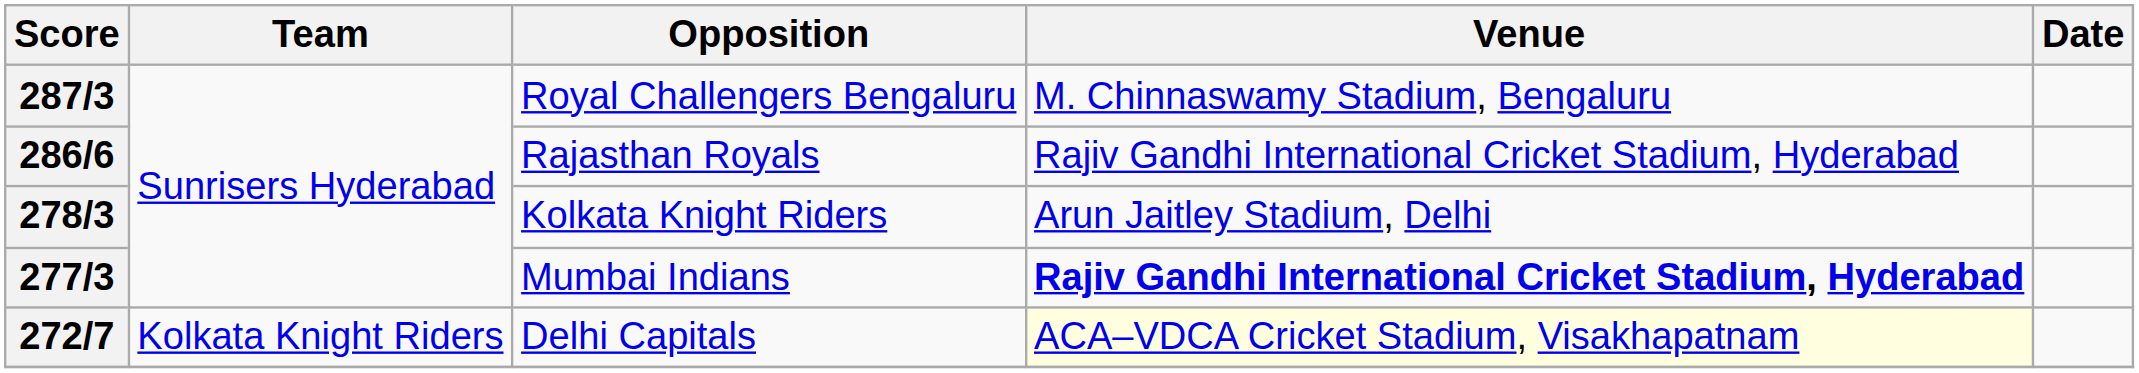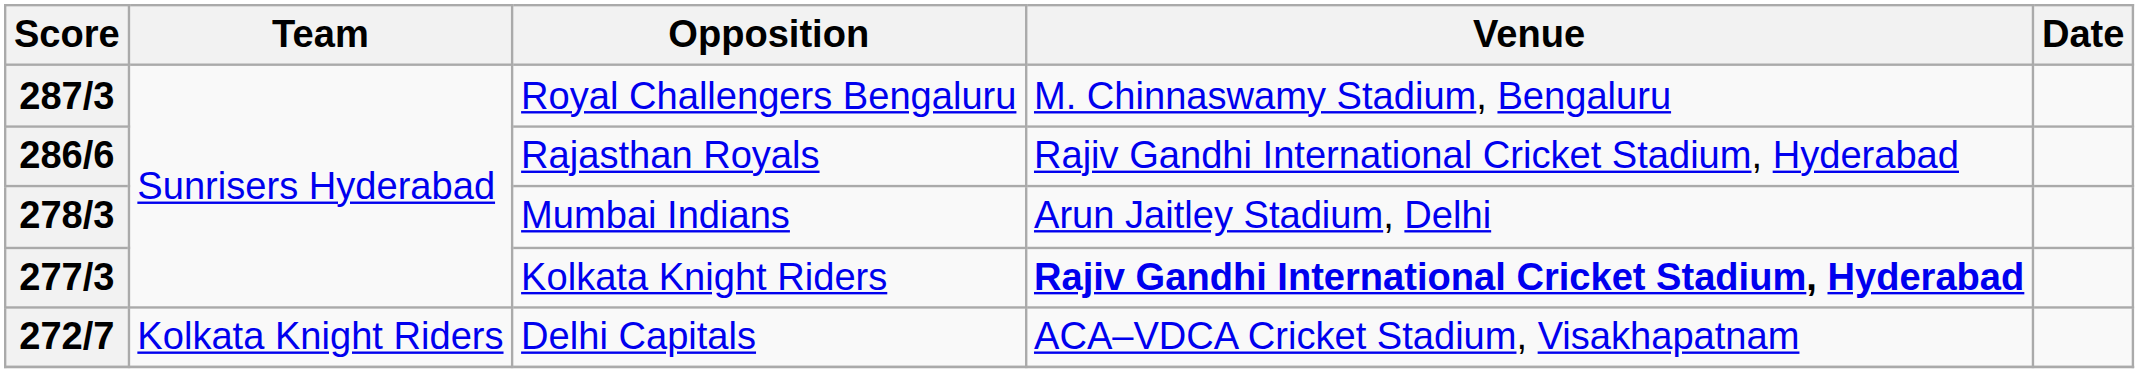 <table class="wikitable">
 <tr>
 <th>Score</th>
 <th>Team</th>
 <th>Opposition</th>
 <th>Venue</th>
 <th>Date</th>
 </tr>
 <tr>
 <th>287/3</th>
 <td rowspan=4><a href='#'>Sunrisers Hyderabad</a></td>
 <td><a href='#'>Royal Challengers Bengaluru</a></td>
 <td><a href='#'>M. Chinnaswamy Stadium</a>, <a href='#'>Bengaluru</a></td>
 <td></td>
 </tr>
 <tr>
 <th>286/6</th>
 <td><a href='#'>Rajasthan Royals</a></td>
 <td><a href='#'>Rajiv Gandhi International Cricket Stadium</a>, <a href='#'>Hyderabad</a></td>
 <td></td>
 </tr>
 <tr>
 <th>278/3</th>
-<td><a href='#'>Kolkata Knight Riders</a></td>
+<td><a href='#'>Mumbai Indians</a></td>
 <td><a href='#'>Arun Jaitley Stadium</a>, <a href='#'>Delhi</a></td>
 <td></td>
 </tr>
 <tr>
 <th>277/3</th>
-<td><a href='#'>Mumbai Indians</a></td>
+<td><a href='#'>Kolkata Knight Riders</a></td>
 <td><strong><a href='#'>Rajiv Gandhi International Cricket Stadium</a>, <a href='#'>Hyderabad</a></strong></td>
 <td></td>
 </tr>
 <tr>
 <th>272/7</th>
 <td><a href='#'>Kolkata Knight Riders</a></td>
 <td><a href='#'>Delhi Capitals</a></td>
-<td style="background: lightyellow;"><a href='#'>ACA–VDCA Cricket Stadium</a>, <a href='#'>Visakhapatnam</a></td>
+<td><a href='#'>ACA–VDCA Cricket Stadium</a>, <a href='#'>Visakhapatnam</a></td>
 <td></td>
 </tr>
 <tr>
 </tr>
 </table>
